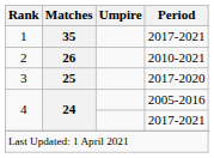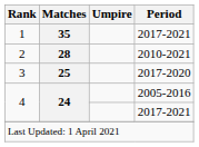 <table class="wikitable plainrowheaders sortable">
 <tr>
 <th scope=col>Rank</th>
 <th scope=col>Matches</th>
 <th scope=col>Umpire</th>
 <th scope=col>Period</th>
 </tr>
 <tr>
 <td align=center>1</td>
 <th scope=row style=text-align:center;>35</th>
 <td></td>
 <td>2017-2021</td>
 </tr>
 <tr>
 <td align=center>2</td>
-<th scope=row style=text-align:center;>26</th>
+<th scope=row style=text-align:center;>28</th>
 <td></td>
 <td>2010-2021</td>
 </tr>
 <tr>
 <td align=center>3</td>
 <th scope=row style=text-align:center;>25</th>
 <td></td>
 <td>2017-2020</td>
 </tr>
 <tr>
 <td align=center rowspan=2>4</td>
 <th scope=row style=text-align:center; rowspan=2>24</th>
 <td></td>
 <td>2005-2016</td>
 </tr>
 <tr>
 <td></td>
 <td>2017-2021</td>
 </tr>
 <tr>
 </tr>
 <tr class=sortbottom>
 <td colspan=4><small>Last Updated: 1 April 2021</small></td>
 </tr>
 </table>
